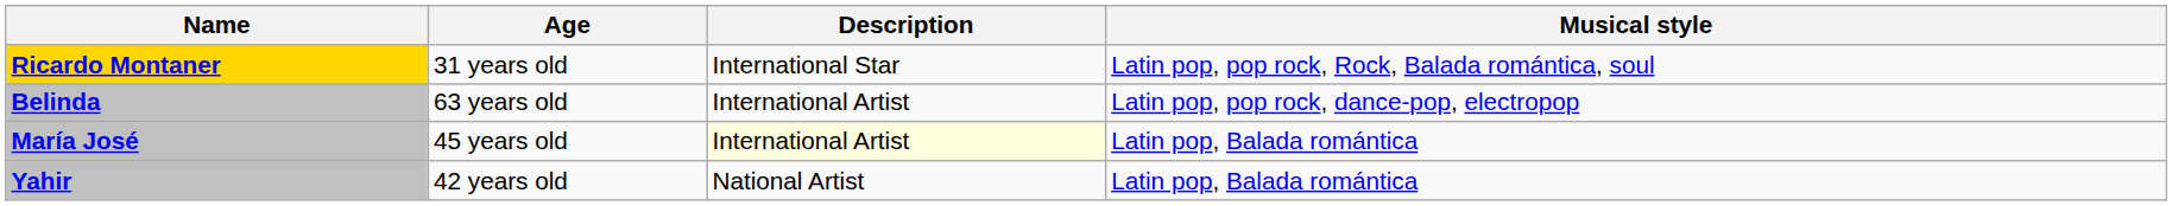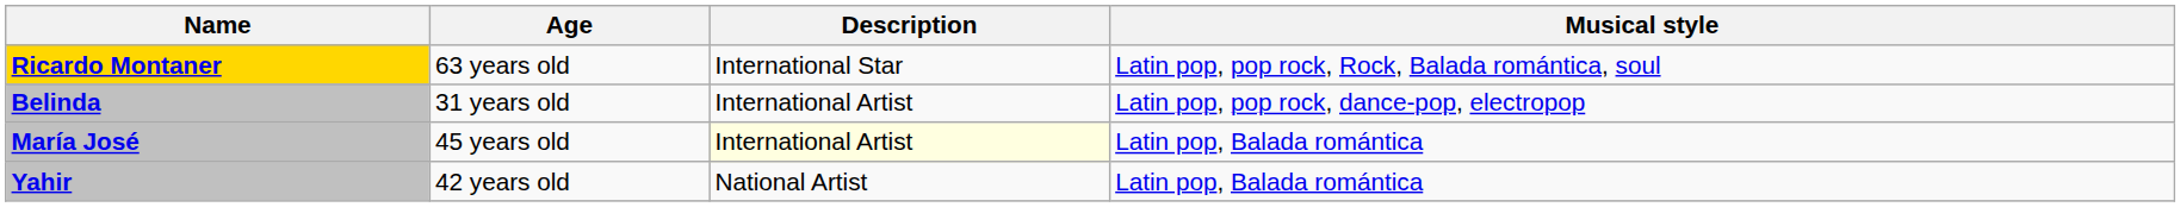 <table class="wikitable" style="font-size:90%; width:100%">
 <tr>
 <th>Name</th>
 <th>Age</th>
 <th>Description</th>
 <th>Musical style</th>
 </tr>
 <tr>
 <td style="background:gold"><strong><a href='#'>Ricardo Montaner</a></strong></td>
-<td>31 years old</td>
+<td>63 years old</td>
 <td>International Star</td>
 <td><a href='#'>Latin pop</a>, <a href='#'>pop rock</a>, <a href='#'>Rock</a>, <a href='#'>Balada romántica</a>, <a href='#'>soul</a></td>
 </tr>
 <tr>
 <td style="background:silver"><strong><a href='#'>Belinda</a></strong></td>
-<td>63 years old</td>
+<td>31 years old</td>
 <td>International Artist</td>
 <td><a href='#'>Latin pop</a>, <a href='#'>pop rock</a>, <a href='#'>dance-pop</a>, <a href='#'>electropop</a></td>
 </tr>
 <tr>
 <td style="background:silver"><strong><a href='#'>María José</a></strong></td>
 <td>45 years old</td>
 <td style="background: lightyellow;">International Artist</td>
 <td><a href='#'>Latin pop</a>, <a href='#'>Balada romántica</a></td>
 </tr>
 <tr>
 <td style="background:silver"><strong><a href='#'>Yahir</a></strong></td>
 <td>42 years old</td>
 <td>National Artist</td>
 <td><a href='#'>Latin pop</a>, <a href='#'>Balada romántica</a></td>
 </tr>
 </table>
